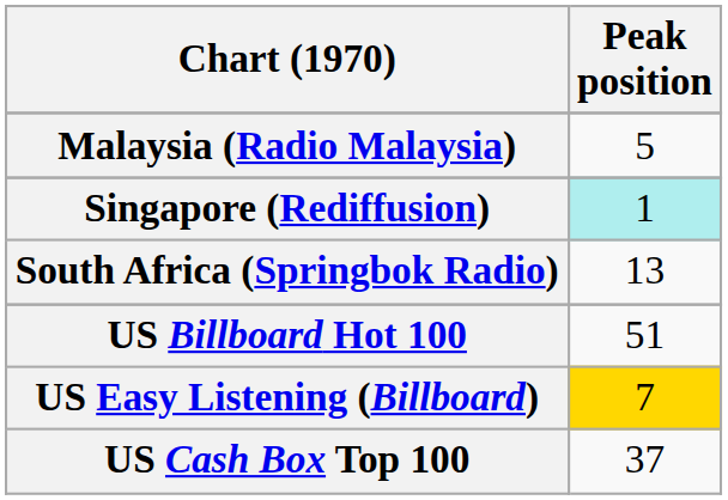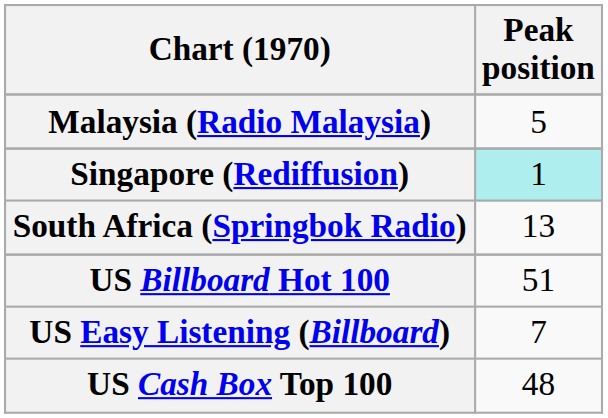 <table class="wikitable sortable plainrowheaders" style="text-align:center">
 <tr>
 <th>Chart (1970)</th>
 <th>Peak<br>position</th>
 </tr>
 <tr>
 </tr>
 <tr>
 </tr>
 <tr>
 </tr>
 <tr>
 </tr>
 <tr>
 <th scope="row">Malaysia (<a href='#'>Radio Malaysia</a>)</th>
 <td>5</td>
 </tr>
 <tr>
 </tr>
 <tr>
 </tr>
 <tr>
 <th scope="row">Singapore (<a href='#'>Rediffusion</a>)</th>
 <td style="background: paleturquoise;">1</td>
 </tr>
 <tr>
 <th scope="row">South Africa (<a href='#'>Springbok Radio</a>)</th>
 <td>13</td>
 </tr>
 <tr>
 </tr>
 <tr>
 <th scope="row">US <a href='#'><em>Billboard</em> Hot 100</a></th>
 <td>51</td>
 </tr>
 <tr>
 <th scope="row">US <a href='#'>Easy Listening</a> (<em><a href='#'>Billboard</a></em>)</th>
-<td style="background: gold;">7</td>
+<td>7</td>
 </tr>
 <tr>
 <th scope="row">US <a href='#'><em>Cash Box</em></a> Top 100</th>
-<td>37</td>
+<td>48</td>
 </tr>
 </table>
